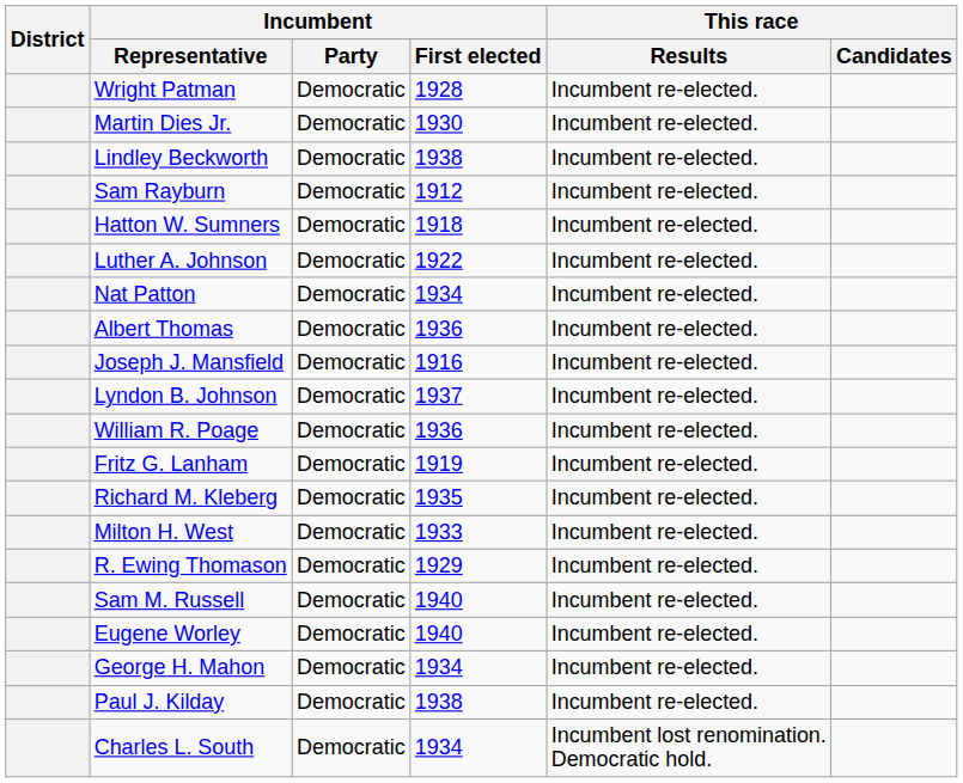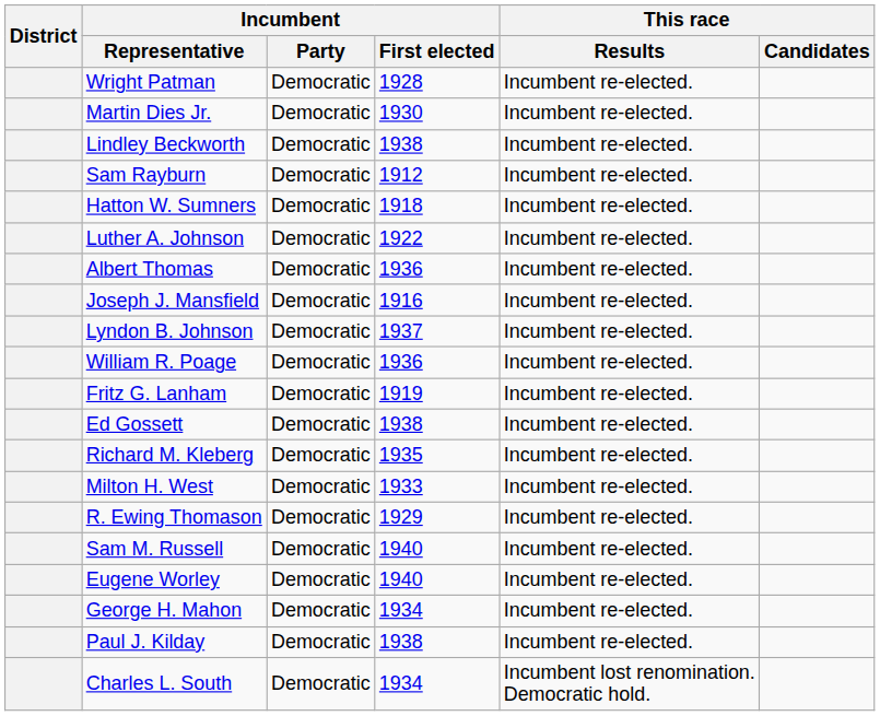 <table class=wikitable>
 <tr>
 <th rowspan=2>District</th>
 <th colspan=3>Incumbent</th>
 <th colspan=2>This race</th>
 </tr>
 <tr>
 <th>Representative</th>
 <th>Party</th>
 <th>First elected</th>
 <th>Results</th>
 <th>Candidates</th>
 </tr>
 <tr>
 <th></th>
 <td><a href='#'>Wright Patman</a></td>
 <td>Democratic</td>
 <td><a href='#'>1928</a></td>
 <td>Incumbent re-elected.</td>
 <td nowrap></td>
 </tr>
 <tr>
 <th></th>
 <td><a href='#'>Martin Dies Jr.</a></td>
 <td>Democratic</td>
 <td><a href='#'>1930</a></td>
 <td>Incumbent re-elected.</td>
 <td nowrap></td>
 </tr>
 <tr>
 <th></th>
 <td><a href='#'>Lindley Beckworth</a></td>
 <td>Democratic</td>
 <td><a href='#'>1938</a></td>
 <td>Incumbent re-elected.</td>
 <td nowrap></td>
 </tr>
 <tr>
 <th></th>
 <td><a href='#'>Sam Rayburn</a></td>
 <td>Democratic</td>
 <td><a href='#'>1912</a></td>
 <td>Incumbent re-elected.</td>
 <td nowrap></td>
 </tr>
 <tr>
 <th></th>
 <td><a href='#'>Hatton W. Sumners</a></td>
 <td>Democratic</td>
 <td><a href='#'>1918</a></td>
 <td>Incumbent re-elected.</td>
 <td nowrap></td>
 </tr>
 <tr>
 <th></th>
 <td><a href='#'>Luther A. Johnson</a></td>
 <td>Democratic</td>
 <td><a href='#'>1922</a></td>
 <td>Incumbent re-elected.</td>
 <td nowrap></td>
 </tr>
 <tr>
 <th></th>
-<td><a href='#'>Nat Patton</a></td>
-<td>Democratic</td>
-<td><a href='#'>1934</a></td>
-<td>Incumbent re-elected.</td>
-<td nowrap></td>
-</tr>
-<tr>
-<th></th>
 <td><a href='#'>Albert Thomas</a></td>
 <td>Democratic</td>
 <td><a href='#'>1936</a></td>
 <td>Incumbent re-elected.</td>
 <td nowrap></td>
 </tr>
 <tr>
 <th></th>
 <td><a href='#'>Joseph J. Mansfield</a></td>
 <td>Democratic</td>
 <td><a href='#'>1916</a></td>
 <td>Incumbent re-elected.</td>
 <td nowrap></td>
 </tr>
 <tr>
 <th></th>
 <td><a href='#'>Lyndon B. Johnson</a></td>
 <td>Democratic</td>
 <td><a href='#'>1937 </a></td>
 <td>Incumbent re-elected.</td>
 <td nowrap></td>
 </tr>
 <tr>
 <th></th>
 <td><a href='#'>William R. Poage</a></td>
 <td>Democratic</td>
 <td><a href='#'>1936</a></td>
 <td>Incumbent re-elected.</td>
 <td nowrap></td>
 </tr>
 <tr>
 <th></th>
 <td><a href='#'>Fritz G. Lanham</a></td>
 <td>Democratic</td>
 <td><a href='#'>1919 </a></td>
+<td>Incumbent re-elected.</td>
+<td nowrap></td>
+</tr>
+<tr>
+<th></th>
+<td><a href='#'>Ed Gossett</a></td>
+<td>Democratic</td>
+<td><a href='#'>1938</a></td>
 <td>Incumbent re-elected.</td>
 <td nowrap></td>
 </tr>
 <tr>
 <th></th>
 <td><a href='#'>Richard M. Kleberg</a></td>
 <td>Democratic</td>
 <td><a href='#'>1935 </a></td>
 <td>Incumbent re-elected.</td>
 <td nowrap></td>
 </tr>
 <tr>
 <th></th>
 <td><a href='#'>Milton H. West</a></td>
 <td>Democratic</td>
 <td><a href='#'>1933 </a></td>
 <td>Incumbent re-elected.</td>
 <td nowrap></td>
 </tr>
 <tr>
 <th></th>
 <td><a href='#'>R. Ewing Thomason</a></td>
 <td>Democratic</td>
 <td><a href='#'>1929</a></td>
 <td>Incumbent re-elected.</td>
 <td nowrap></td>
 </tr>
 <tr>
 <th></th>
 <td><a href='#'>Sam M. Russell</a></td>
 <td>Democratic</td>
 <td><a href='#'>1940</a></td>
 <td>Incumbent re-elected.</td>
 <td nowrap></td>
 </tr>
 <tr>
 <th></th>
 <td><a href='#'>Eugene Worley</a></td>
 <td>Democratic</td>
 <td><a href='#'>1940</a></td>
 <td>Incumbent re-elected.</td>
 <td nowrap></td>
 </tr>
 <tr>
 <th></th>
 <td><a href='#'>George H. Mahon</a></td>
 <td>Democratic</td>
 <td><a href='#'>1934</a></td>
 <td>Incumbent re-elected.</td>
 <td nowrap></td>
 </tr>
 <tr>
 <th></th>
 <td><a href='#'>Paul J. Kilday</a></td>
 <td>Democratic</td>
 <td><a href='#'>1938</a></td>
 <td>Incumbent re-elected.</td>
 <td nowrap></td>
 </tr>
 <tr>
 <th></th>
 <td><a href='#'>Charles L. South</a></td>
 <td>Democratic</td>
 <td><a href='#'>1934</a></td>
 <td>Incumbent lost renomination.<br>Democratic hold.</td>
 <td nowrap></td>
 </tr>
 </table>
